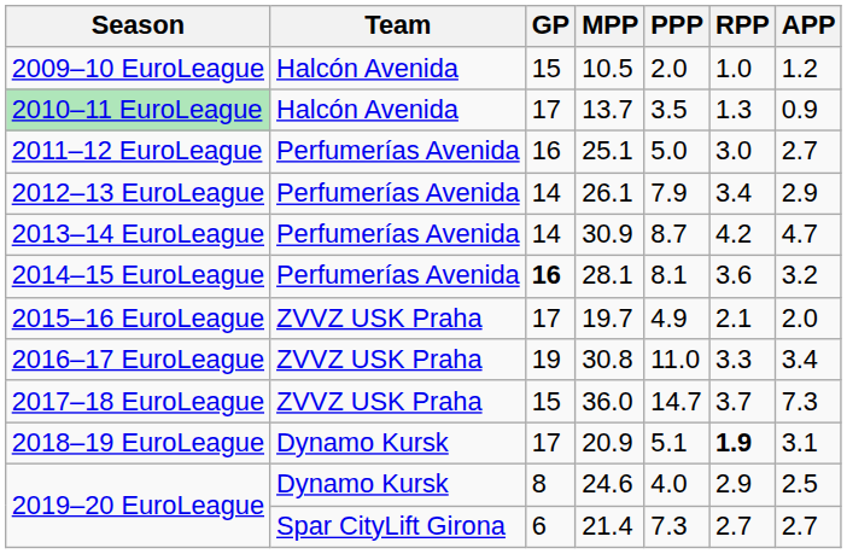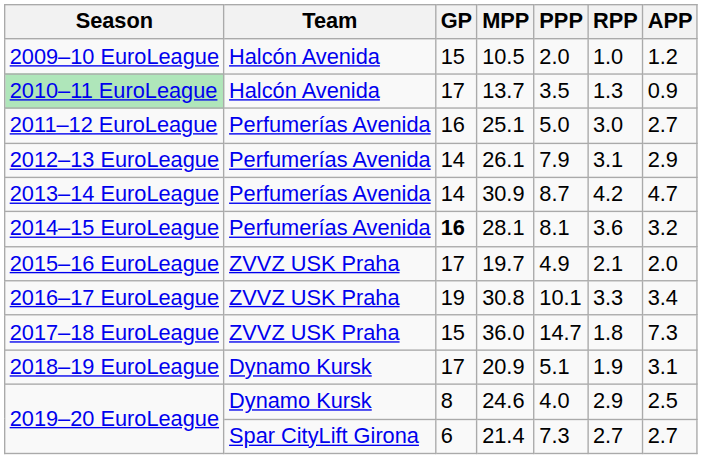 <table class="wikitable">
 <tr>
 <th>Season</th>
 <th>Team</th>
 <th>GP</th>
 <th>MPP</th>
 <th>PPP</th>
 <th>RPP</th>
 <th>APP</th>
 </tr>
 <tr>
 <td><a href='#'>2009–10 EuroLeague</a></td>
 <td> <a href='#'>Halcón Avenida</a></td>
 <td>15</td>
 <td>10.5</td>
 <td>2.0</td>
 <td>1.0</td>
 <td>1.2</td>
 </tr>
 <tr>
 <td style="text-align:left;background:#afe6ba;"><a href='#'>2010–11 EuroLeague</a></td>
 <td> <a href='#'>Halcón Avenida</a></td>
 <td>17</td>
 <td>13.7</td>
 <td>3.5</td>
 <td>1.3</td>
 <td>0.9</td>
 </tr>
 <tr>
 <td><a href='#'>2011–12 EuroLeague</a></td>
 <td> <a href='#'>Perfumerías Avenida</a></td>
 <td>16</td>
 <td>25.1</td>
 <td>5.0</td>
 <td>3.0</td>
 <td>2.7</td>
 </tr>
 <tr>
 <td><a href='#'>2012–13 EuroLeague</a></td>
 <td> <a href='#'>Perfumerías Avenida</a></td>
 <td>14</td>
 <td>26.1</td>
 <td>7.9</td>
-<td>3.4</td>
+<td>3.1</td>
 <td>2.9</td>
 </tr>
 <tr>
 <td><a href='#'>2013–14 EuroLeague</a></td>
 <td> <a href='#'>Perfumerías Avenida</a></td>
 <td>14</td>
 <td>30.9</td>
 <td>8.7</td>
 <td>4.2</td>
 <td>4.7</td>
 </tr>
 <tr>
 <td><a href='#'>2014–15 EuroLeague</a></td>
 <td> <a href='#'>Perfumerías Avenida</a></td>
 <td><strong>16</strong></td>
 <td>28.1</td>
 <td>8.1</td>
 <td>3.6</td>
 <td>3.2</td>
 </tr>
 <tr>
 <td><a href='#'>2015–16 EuroLeague</a></td>
 <td> <a href='#'>ZVVZ USK Praha</a></td>
 <td>17</td>
 <td>19.7</td>
 <td>4.9</td>
 <td>2.1</td>
 <td>2.0</td>
 </tr>
 <tr>
 <td><a href='#'>2016–17 EuroLeague</a></td>
 <td> <a href='#'>ZVVZ USK Praha</a></td>
 <td>19</td>
 <td>30.8</td>
-<td>11.0</td>
+<td>10.1</td>
 <td>3.3</td>
 <td>3.4</td>
 </tr>
 <tr>
 <td><a href='#'>2017–18 EuroLeague</a></td>
 <td> <a href='#'>ZVVZ USK Praha</a></td>
 <td>15</td>
 <td>36.0</td>
 <td>14.7</td>
-<td>3.7</td>
+<td>1.8</td>
 <td>7.3</td>
 </tr>
 <tr>
 <td><a href='#'>2018–19 EuroLeague</a></td>
 <td> <a href='#'>Dynamo Kursk</a></td>
 <td>17</td>
 <td>20.9</td>
 <td>5.1</td>
-<td><strong>1.9</strong></td>
+<td>1.9</td>
 <td>3.1</td>
 </tr>
 <tr>
 <td rowspan="2"><a href='#'>2019–20 EuroLeague</a></td>
 <td> <a href='#'>Dynamo Kursk</a></td>
 <td>8</td>
 <td>24.6</td>
 <td>4.0</td>
 <td>2.9</td>
 <td>2.5</td>
 </tr>
 <tr>
 <td> <a href='#'>Spar CityLift Girona</a></td>
 <td>6</td>
 <td>21.4</td>
 <td>7.3</td>
 <td>2.7</td>
 <td>2.7</td>
 </tr>
 </table>
